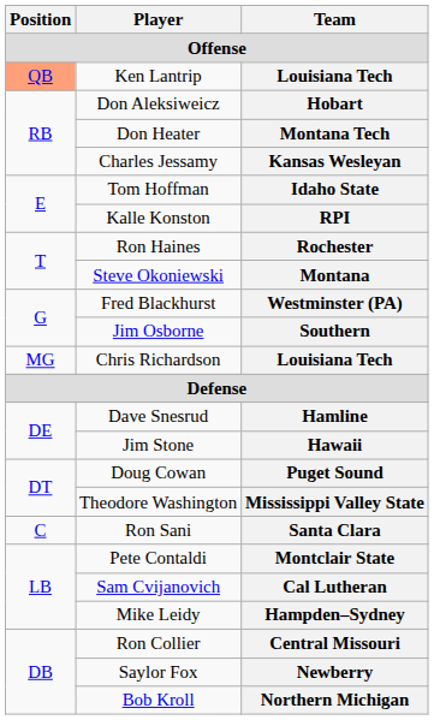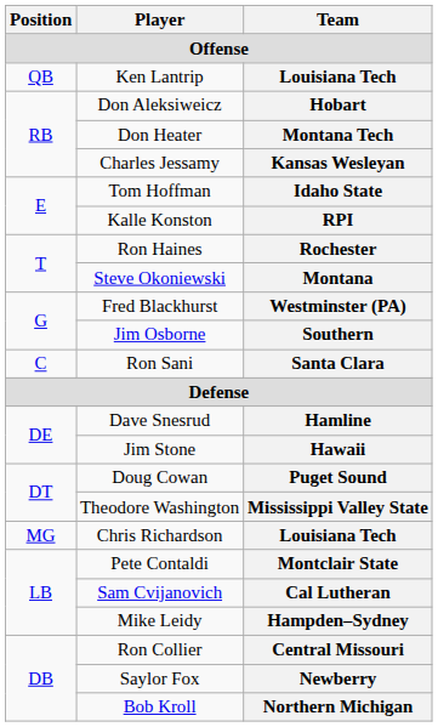 <table class="wikitable">
 <tr>
 <th>Position</th>
 <th>Player</th>
 <th>Team</th>
 </tr>
 <tr>
 <td colspan="3" style="text-align:center; background:#ddd;"><strong>Offense </strong></td>
 </tr>
 <tr style="text-align:center;">
-<td style="background: lightsalmon;"><a href='#'>QB</a></td>
+<td><a href='#'>QB</a></td>
 <td>Ken Lantrip</td>
 <th Style = >Louisiana Tech</th>
 </tr>
 <tr style="text-align:center;">
 <td rowspan="3"><a href='#'>RB</a></td>
 <td>Don Aleksiweicz</td>
 <th Style = >Hobart</th>
 </tr>
 <tr style="text-align:center;">
 <td>Don Heater</td>
 <th Style = >Montana Tech</th>
 </tr>
 <tr style="text-align:center;">
 <td>Charles Jessamy</td>
 <th Style = >Kansas Wesleyan</th>
 </tr>
 <tr style="text-align:center;">
 <td rowspan="2"><a href='#'>E</a></td>
 <td>Tom Hoffman</td>
 <th Style = >Idaho State</th>
 </tr>
 <tr style="text-align:center;">
 <td>Kalle Konston</td>
 <th Style = >RPI</th>
 </tr>
 <tr style="text-align:center;">
 <td rowspan="2"><a href='#'>T</a></td>
 <td>Ron Haines</td>
 <th Style = >Rochester</th>
 </tr>
 <tr style="text-align:center;">
 <td><a href='#'>Steve Okoniewski</a></td>
 <th Style = >Montana</th>
 </tr>
 <tr style="text-align:center;">
 <td rowspan="2"><a href='#'>G</a></td>
 <td>Fred Blackhurst</td>
 <th Style = >Westminster (PA)</th>
 </tr>
 <tr style="text-align:center;">
 <td><a href='#'>Jim Osborne</a></td>
 <th Style = >Southern</th>
 </tr>
 <tr style="text-align:center;">
-<td><a href='#'>MG</a></td>
-<td>Chris Richardson</td>
-<th Style = >Louisiana Tech</th>
+<td><a href='#'>C</a></td>
+<td>Ron Sani</td>
+<th Style = >Santa Clara</th>
 </tr>
 <tr>
 <td colspan="3" style="text-align:center; background:#ddd;"><strong>Defense</strong></td>
 </tr>
 <tr style="text-align:center;">
 <td rowspan="2"><a href='#'>DE</a></td>
 <td>Dave Snesrud</td>
 <th Style = >Hamline</th>
 </tr>
 <tr style="text-align:center;">
 <td>Jim Stone</td>
 <th Style = >Hawaii</th>
 </tr>
 <tr style="text-align:center;">
 <td rowspan="2"><a href='#'>DT</a></td>
 <td>Doug Cowan</td>
 <th Style = >Puget Sound</th>
 </tr>
 <tr style="text-align:center;">
 <td>Theodore Washington</td>
 <th Style = >Mississippi Valley State</th>
 </tr>
 <tr style="text-align:center;">
-<td><a href='#'>C</a></td>
-<td>Ron Sani</td>
-<th Style = >Santa Clara</th>
+<td><a href='#'>MG</a></td>
+<td>Chris Richardson</td>
+<th Style = >Louisiana Tech</th>
 </tr>
 <tr style="text-align:center;">
 <td rowspan="3"><a href='#'>LB</a></td>
 <td>Pete Contaldi</td>
 <th Style = >Montclair State</th>
 </tr>
 <tr style="text-align:center;">
 <td><a href='#'>Sam Cvijanovich</a></td>
 <th Style = >Cal Lutheran</th>
 </tr>
 <tr style="text-align:center;">
 <td>Mike Leidy</td>
 <th Style = >Hampden–Sydney</th>
 </tr>
 <tr style="text-align:center;">
 <td rowspan="3"><a href='#'>DB</a></td>
 <td>Ron Collier</td>
 <th Style = >Central Missouri</th>
 </tr>
 <tr style="text-align:center;">
 <td>Saylor Fox</td>
 <th Style = >Newberry</th>
 </tr>
 <tr style="text-align:center;">
 <td><a href='#'>Bob Kroll</a></td>
 <th Style = >Northern Michigan</th>
 </tr>
 </table>
